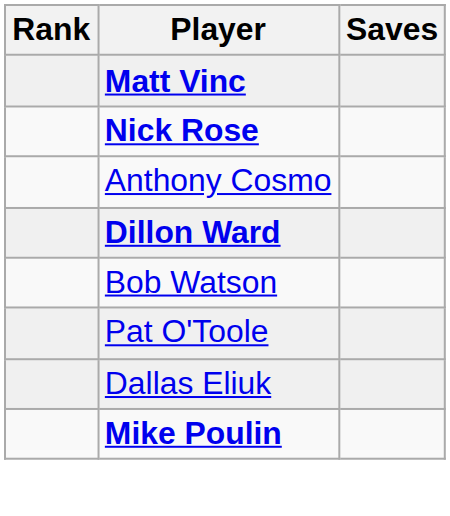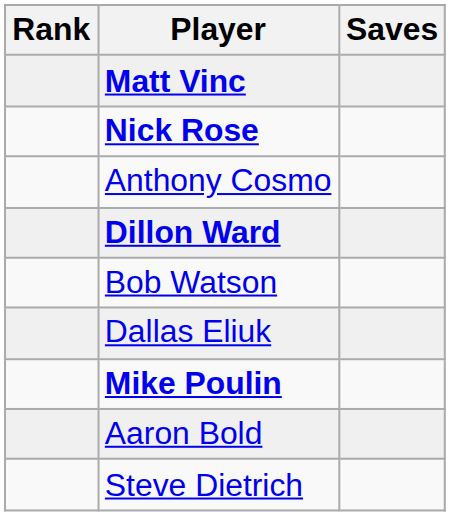 <table class="wikitable">
 <tr>
 <th>Rank</th>
 <th>Player</th>
 <th>Saves</th>
 </tr>
 <tr bgcolor="#f0f0f0">
 <td></td>
 <td><strong><a href='#'>Matt Vinc</a></strong></td>
 <td></td>
 </tr>
 <tr>
 <td></td>
 <td><strong><a href='#'>Nick Rose</a></strong></td>
 <td></td>
 </tr>
 <tr>
 <td></td>
 <td><a href='#'>Anthony Cosmo</a></td>
 <td></td>
 </tr>
 <tr bgcolor="#f0f0f0">
 <td></td>
 <td><strong><a href='#'>Dillon Ward</a></strong></td>
 <td></td>
 </tr>
 <tr>
 <td></td>
 <td><a href='#'>Bob Watson</a></td>
 <td></td>
 </tr>
 <tr bgcolor="#f0f0f0">
 <td></td>
-<td><a href='#'>Pat O'Toole</a></td>
-<td></td>
-</tr>
-<tr bgcolor="#f0f0f0">
-<td></td>
 <td><a href='#'>Dallas Eliuk</a></td>
 <td></td>
 </tr>
 <tr>
 <td></td>
 <td><strong><a href='#'>Mike Poulin</a></strong></td>
 <td></td>
 </tr>
+<tr bgcolor="#f0f0f0">
+<td></td>
+<td><a href='#'>Aaron Bold</a></td>
+<td></td>
+</tr>
+<tr>
+<td></td>
+<td><a href='#'>Steve Dietrich</a></td>
+<td></td>
+</tr>
 </table>
